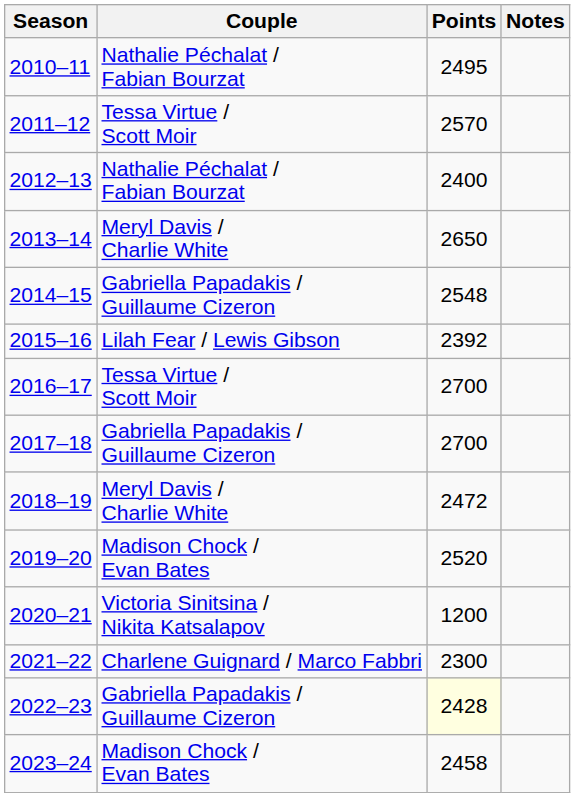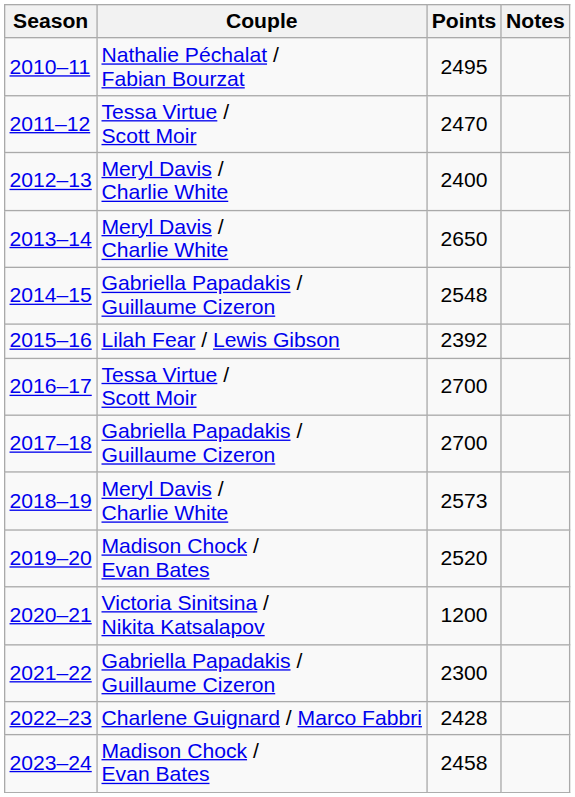 <table class="wikitable sortable">
 <tr>
 <th>Season</th>
 <th>Couple</th>
 <th>Points</th>
 <th>Notes</th>
 </tr>
 <tr>
 <td><a href='#'>2010–11</a></td>
 <td> <a href='#'>Nathalie Péchalat</a> /<br> <a href='#'>Fabian Bourzat</a></td>
 <td style="text-align: center;">2495</td>
 <td></td>
 </tr>
 <tr>
 <td><a href='#'>2011–12</a></td>
 <td> <a href='#'>Tessa Virtue</a> /<br> <a href='#'>Scott Moir</a></td>
-<td style="text-align: center;">2570</td>
+<td style="text-align: center;">2470</td>
 <td></td>
 </tr>
 <tr>
 <td><a href='#'>2012–13</a></td>
-<td> <a href='#'>Nathalie Péchalat</a> /<br> <a href='#'>Fabian Bourzat</a></td>
+<td> <a href='#'>Meryl Davis</a> /<br> <a href='#'>Charlie White</a></td>
 <td style="text-align: center;">2400</td>
 <td></td>
 </tr>
 <tr>
 <td><a href='#'>2013–14</a></td>
 <td> <a href='#'>Meryl Davis</a> /<br> <a href='#'>Charlie White</a></td>
 <td style="text-align: center;">2650</td>
 <td></td>
 </tr>
 <tr>
 <td><a href='#'>2014–15</a></td>
 <td> <a href='#'>Gabriella Papadakis</a> /<br> <a href='#'>Guillaume Cizeron</a></td>
 <td style="text-align: center;">2548</td>
 <td></td>
 </tr>
 <tr>
 <td><a href='#'>2015–16</a></td>
 <td> <a href='#'>Lilah Fear</a> / <a href='#'>Lewis Gibson</a></td>
 <td style="text-align: center;">2392</td>
 <td></td>
 </tr>
 <tr>
 <td><a href='#'>2016–17</a></td>
 <td> <a href='#'>Tessa Virtue</a> /<br> <a href='#'>Scott Moir</a></td>
 <td style="text-align: center;">2700</td>
 <td></td>
 </tr>
 <tr>
 <td><a href='#'>2017–18</a></td>
 <td> <a href='#'>Gabriella Papadakis</a> /<br> <a href='#'>Guillaume Cizeron</a></td>
 <td style="text-align: center;">2700</td>
 <td></td>
 </tr>
 <tr>
 <td><a href='#'>2018–19</a></td>
 <td> <a href='#'>Meryl Davis</a> /<br> <a href='#'>Charlie White</a></td>
-<td style="text-align: center;">2472</td>
+<td style="text-align: center;">2573</td>
 <td></td>
 </tr>
 <tr>
 <td><a href='#'>2019–20</a></td>
 <td> <a href='#'>Madison Chock</a> /<br> <a href='#'>Evan Bates</a></td>
 <td style="text-align: center;">2520</td>
 <td></td>
 </tr>
 <tr>
 <td><a href='#'>2020–21</a></td>
 <td> <a href='#'>Victoria Sinitsina</a> /<br> <a href='#'>Nikita Katsalapov</a></td>
 <td style="text-align: center;">1200</td>
 <td></td>
 </tr>
 <tr>
 <td><a href='#'>2021–22</a></td>
-<td> <a href='#'>Charlene Guignard</a> / <a href='#'>Marco Fabbri</a></td>
+<td> <a href='#'>Gabriella Papadakis</a> /<br> <a href='#'>Guillaume Cizeron</a></td>
 <td style="text-align: center;">2300</td>
 <td></td>
 </tr>
 <tr>
 <td><a href='#'>2022–23</a></td>
-<td> <a href='#'>Gabriella Papadakis</a> /<br> <a href='#'>Guillaume Cizeron</a></td>
-<td style="background: lightyellow; text-align: center;">2428</td>
+<td> <a href='#'>Charlene Guignard</a> / <a href='#'>Marco Fabbri</a></td>
+<td style="text-align: center;">2428</td>
 <td></td>
 </tr>
 <tr>
 <td><a href='#'>2023–24</a></td>
 <td> <a href='#'>Madison Chock</a> /<br> <a href='#'>Evan Bates</a></td>
 <td style="text-align: center;">2458</td>
 <td></td>
 </tr>
 </table>
